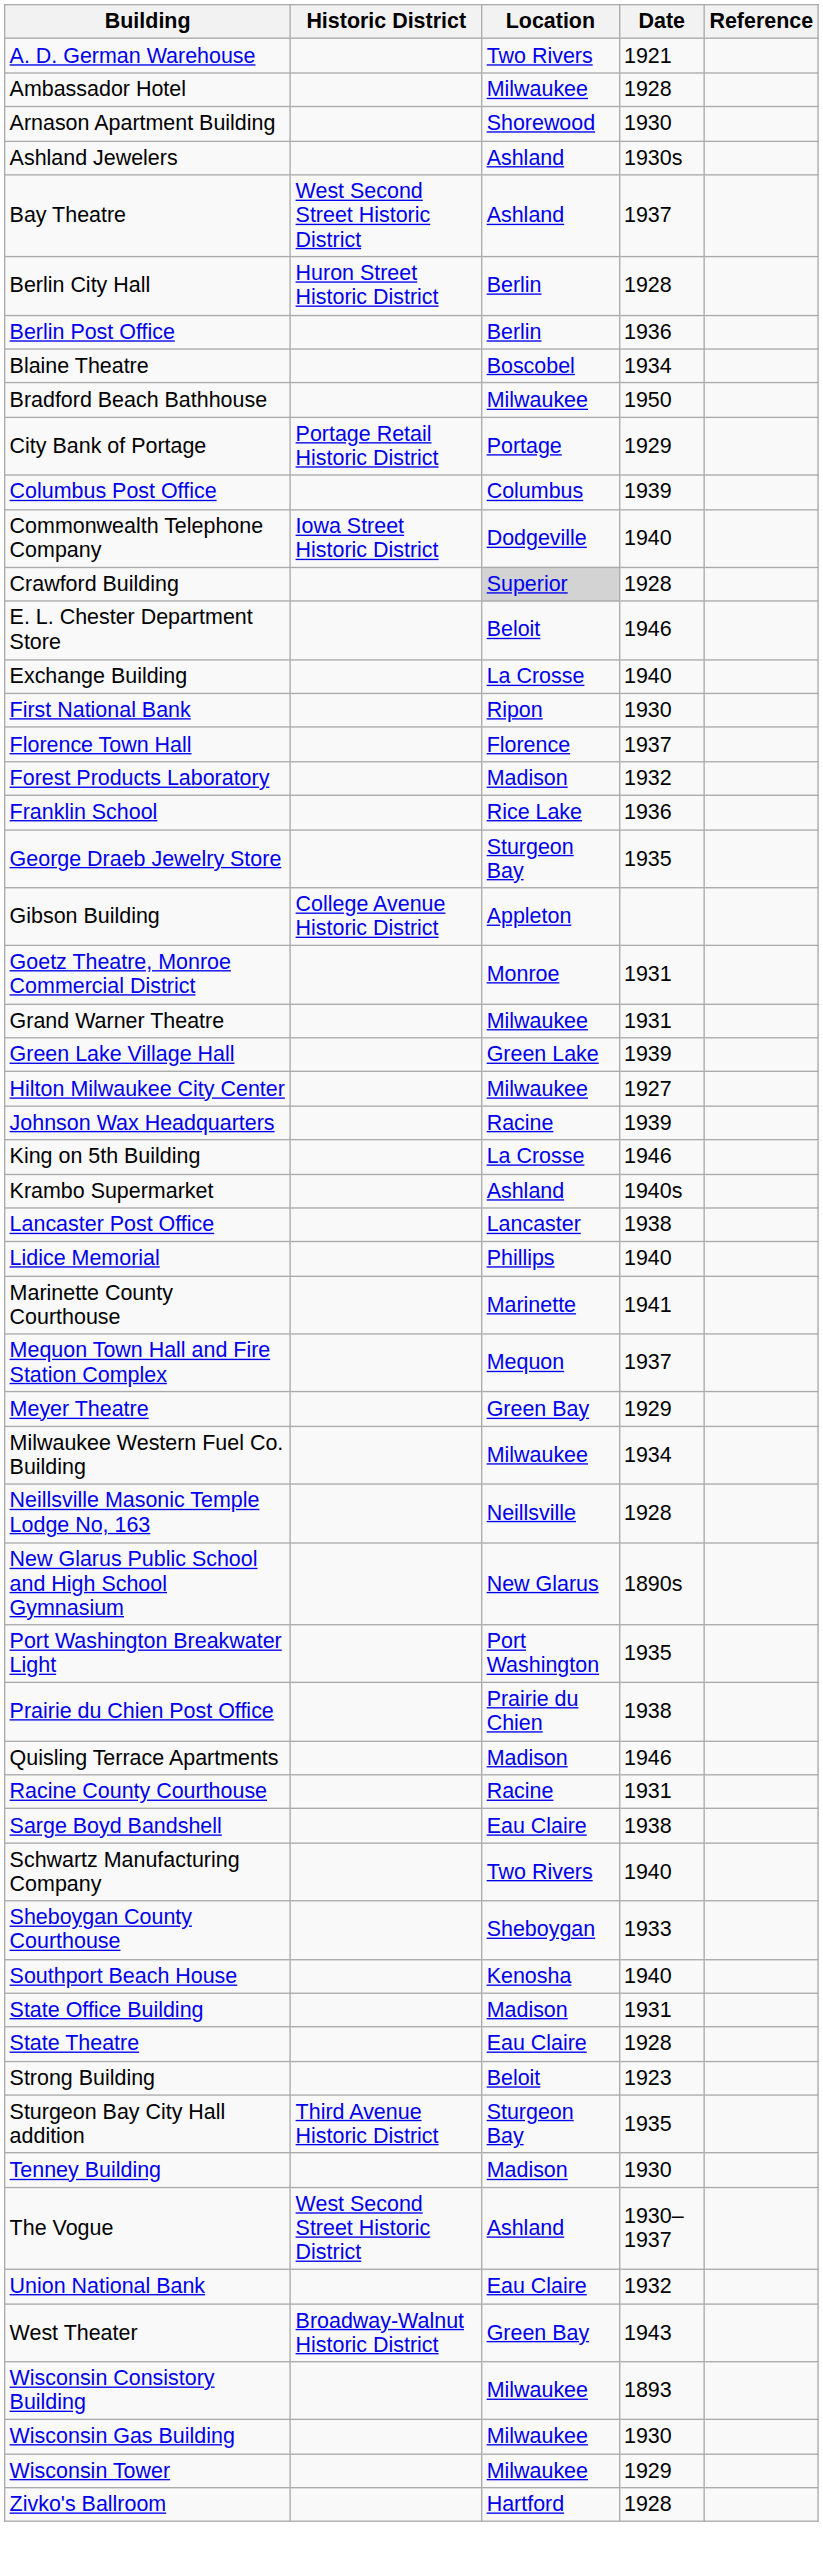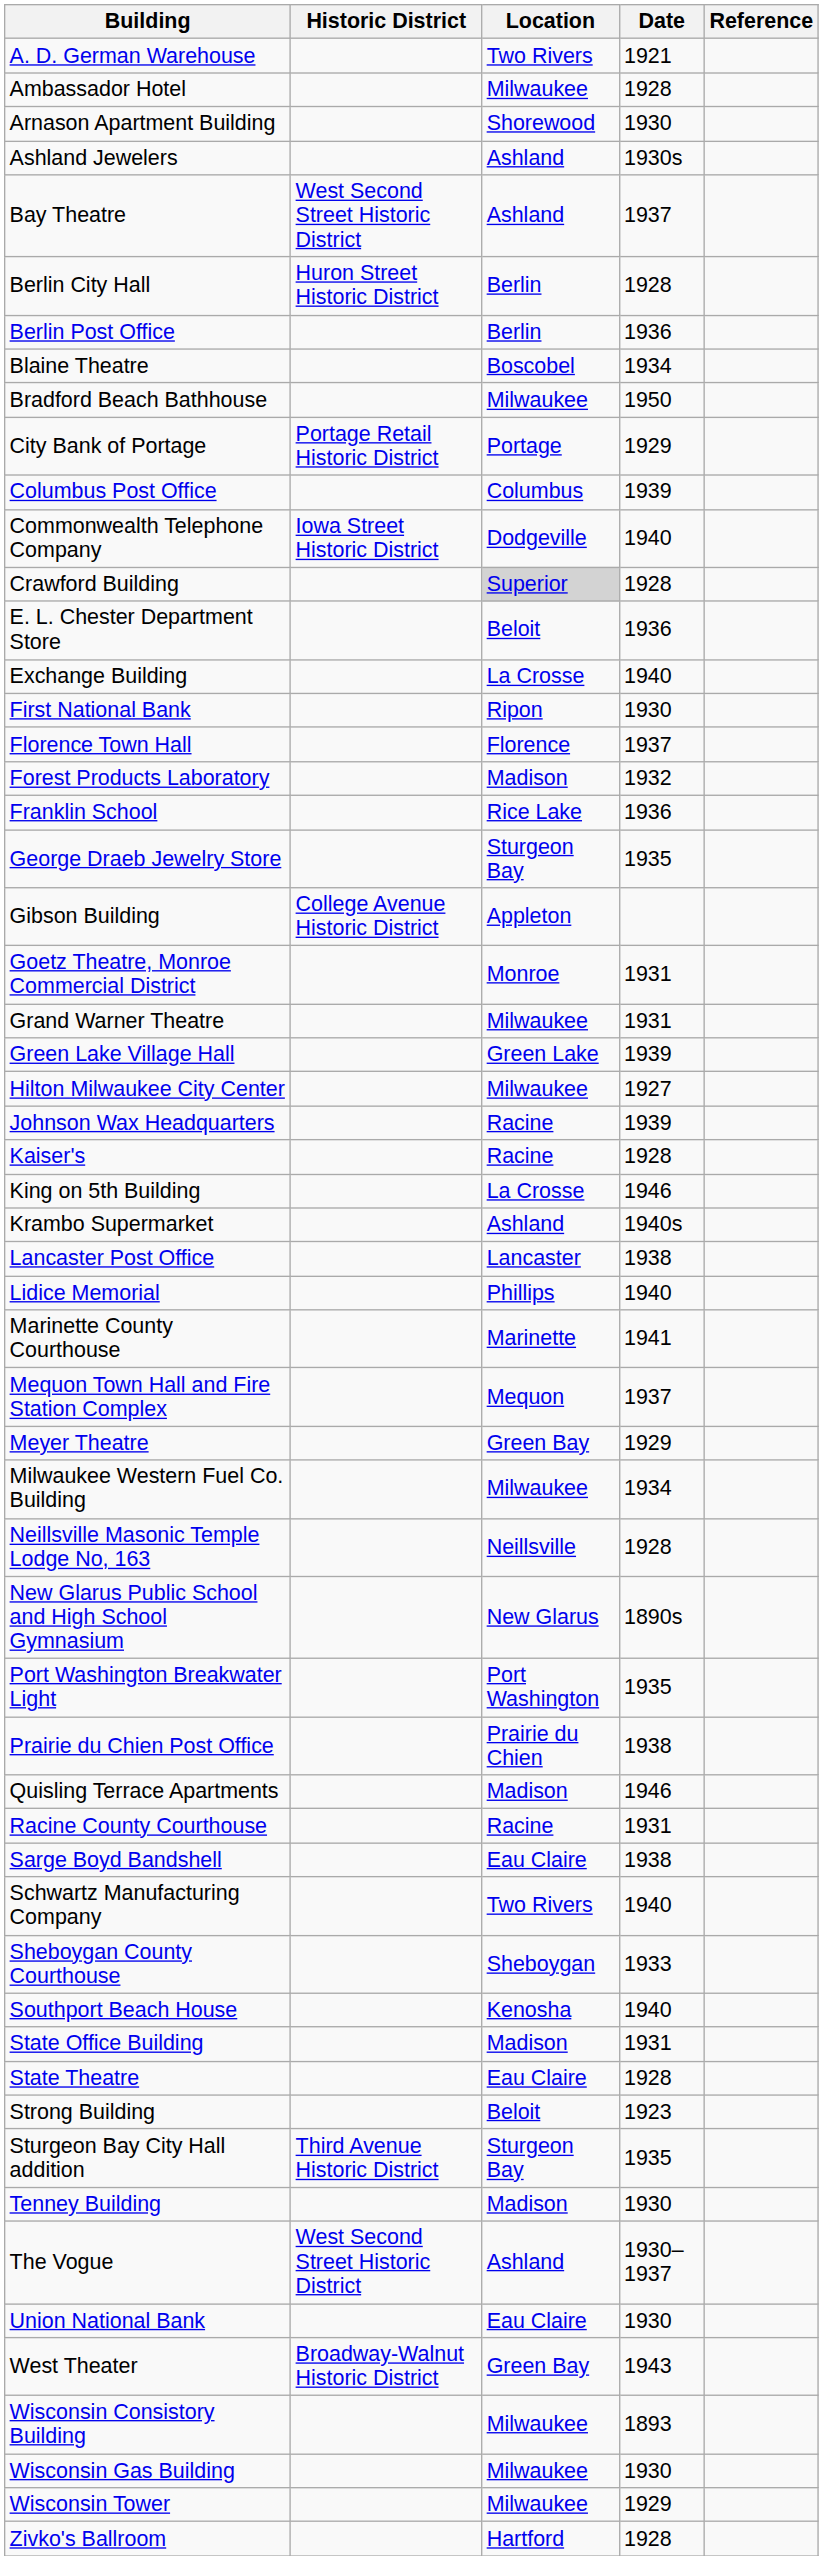 <table class="wikitable sortable">
 <tr>
 <th>Building</th>
 <th>Historic District</th>
 <th>Location</th>
 <th>Date</th>
 <th>Reference</th>
 </tr>
 <tr>
 <td><a href='#'>A. D. German Warehouse</a></td>
 <td></td>
 <td><a href='#'>Two Rivers</a></td>
 <td>1921</td>
 <td></td>
 </tr>
 <tr>
 <td>Ambassador Hotel</td>
 <td></td>
 <td><a href='#'>Milwaukee</a></td>
 <td>1928</td>
 <td></td>
 </tr>
 <tr>
 <td>Arnason Apartment Building</td>
 <td></td>
 <td><a href='#'>Shorewood</a></td>
 <td>1930</td>
 <td></td>
 </tr>
 <tr>
 <td>Ashland Jewelers</td>
 <td></td>
 <td><a href='#'>Ashland</a></td>
 <td>1930s</td>
 <td></td>
 </tr>
 <tr>
 <td>Bay Theatre</td>
 <td><a href='#'>West Second Street Historic District</a></td>
 <td><a href='#'>Ashland</a></td>
 <td>1937</td>
 <td></td>
 </tr>
 <tr>
 <td>Berlin City Hall</td>
 <td><a href='#'>Huron Street Historic District</a></td>
 <td><a href='#'>Berlin</a></td>
 <td>1928</td>
 <td></td>
 </tr>
 <tr>
 <td><a href='#'>Berlin Post Office</a></td>
 <td></td>
 <td><a href='#'>Berlin</a></td>
 <td>1936</td>
 <td></td>
 </tr>
 <tr>
 <td>Blaine Theatre</td>
 <td></td>
 <td><a href='#'>Boscobel</a></td>
 <td>1934</td>
 <td></td>
 </tr>
 <tr>
 <td>Bradford Beach Bathhouse</td>
 <td></td>
 <td><a href='#'>Milwaukee</a></td>
 <td>1950</td>
 <td></td>
 </tr>
 <tr>
 <td>City Bank of Portage</td>
 <td><a href='#'>Portage Retail Historic District</a></td>
 <td><a href='#'>Portage</a></td>
 <td>1929</td>
 <td></td>
 </tr>
 <tr>
 <td><a href='#'>Columbus Post Office</a></td>
 <td></td>
 <td><a href='#'>Columbus</a></td>
 <td>1939</td>
 <td></td>
 </tr>
 <tr>
 <td>Commonwealth Telephone Company</td>
 <td><a href='#'>Iowa Street Historic District</a></td>
 <td><a href='#'>Dodgeville</a></td>
 <td>1940</td>
 <td></td>
 </tr>
 <tr>
 <td>Crawford Building</td>
 <td></td>
 <td style="background: lightgrey;"><a href='#'>Superior</a></td>
 <td>1928</td>
 <td></td>
 </tr>
 <tr>
 <td>E. L. Chester Department Store</td>
 <td></td>
 <td><a href='#'>Beloit</a></td>
-<td>1946</td>
+<td>1936</td>
 <td></td>
 </tr>
 <tr>
 <td>Exchange Building</td>
 <td></td>
 <td><a href='#'>La Crosse</a></td>
 <td>1940</td>
 <td></td>
 </tr>
 <tr>
 <td><a href='#'>First National Bank</a></td>
 <td></td>
 <td><a href='#'>Ripon</a></td>
 <td>1930</td>
 <td></td>
 </tr>
 <tr>
 <td><a href='#'>Florence Town Hall</a></td>
 <td></td>
 <td><a href='#'>Florence</a></td>
 <td>1937</td>
 <td></td>
 </tr>
 <tr>
 <td><a href='#'>Forest Products Laboratory</a></td>
 <td></td>
 <td><a href='#'>Madison</a></td>
 <td>1932</td>
 <td></td>
 </tr>
 <tr>
 <td><a href='#'>Franklin School</a></td>
 <td></td>
 <td><a href='#'>Rice Lake</a></td>
 <td>1936</td>
 <td></td>
 </tr>
 <tr>
 <td><a href='#'>George Draeb Jewelry Store</a></td>
 <td></td>
 <td><a href='#'>Sturgeon Bay</a></td>
 <td>1935</td>
 <td></td>
 </tr>
 <tr>
 <td>Gibson Building</td>
 <td><a href='#'>College Avenue Historic District</a></td>
 <td><a href='#'>Appleton</a></td>
 <td></td>
 <td></td>
 </tr>
 <tr>
 <td><a href='#'>Goetz Theatre, Monroe Commercial District</a></td>
 <td></td>
 <td><a href='#'>Monroe</a></td>
 <td>1931</td>
 <td></td>
 </tr>
 <tr>
 <td>Grand Warner Theatre</td>
 <td></td>
 <td><a href='#'>Milwaukee</a></td>
 <td>1931</td>
 <td></td>
 </tr>
 <tr>
 <td><a href='#'>Green Lake Village Hall</a></td>
 <td></td>
 <td><a href='#'>Green Lake</a></td>
 <td>1939</td>
 <td></td>
 </tr>
 <tr>
 <td><a href='#'>Hilton Milwaukee City Center</a></td>
 <td></td>
 <td><a href='#'>Milwaukee</a></td>
 <td>1927</td>
 <td></td>
 </tr>
 <tr>
 <td><a href='#'>Johnson Wax Headquarters</a></td>
 <td></td>
 <td><a href='#'>Racine</a></td>
 <td>1939</td>
+<td></td>
+</tr>
+<tr>
+<td><a href='#'>Kaiser's</a></td>
+<td></td>
+<td><a href='#'>Racine</a></td>
+<td>1928</td>
 <td></td>
 </tr>
 <tr>
 <td>King on 5th Building</td>
 <td></td>
 <td><a href='#'>La Crosse</a></td>
 <td>1946</td>
 <td></td>
 </tr>
 <tr>
 <td>Krambo Supermarket</td>
 <td></td>
 <td><a href='#'>Ashland</a></td>
 <td>1940s</td>
 <td></td>
 </tr>
 <tr>
 <td><a href='#'>Lancaster Post Office</a></td>
 <td></td>
 <td><a href='#'>Lancaster</a></td>
 <td>1938</td>
 <td></td>
 </tr>
 <tr>
 <td><a href='#'>Lidice Memorial</a></td>
 <td></td>
 <td><a href='#'>Phillips</a></td>
 <td>1940</td>
 <td></td>
 </tr>
 <tr>
 <td>Marinette County Courthouse</td>
 <td></td>
 <td><a href='#'>Marinette</a></td>
 <td>1941</td>
 <td></td>
 </tr>
 <tr>
 <td><a href='#'>Mequon Town Hall and Fire Station Complex</a></td>
 <td></td>
 <td><a href='#'>Mequon</a></td>
 <td>1937</td>
 <td></td>
 </tr>
 <tr>
 <td><a href='#'>Meyer Theatre</a></td>
 <td></td>
 <td><a href='#'>Green Bay</a></td>
 <td>1929</td>
 <td></td>
 </tr>
 <tr>
 <td>Milwaukee Western Fuel Co. Building</td>
 <td></td>
 <td><a href='#'>Milwaukee</a></td>
 <td>1934</td>
 <td></td>
 </tr>
 <tr>
 <td><a href='#'>Neillsville Masonic Temple Lodge No, 163</a></td>
 <td></td>
 <td><a href='#'>Neillsville</a></td>
 <td>1928</td>
 <td></td>
 </tr>
 <tr>
 <td><a href='#'>New Glarus Public School and High School Gymnasium</a></td>
 <td></td>
 <td><a href='#'>New Glarus</a></td>
 <td>1890s</td>
 <td></td>
 </tr>
 <tr>
 <td><a href='#'>Port Washington Breakwater Light</a></td>
 <td></td>
 <td><a href='#'>Port Washington</a></td>
 <td>1935</td>
 <td></td>
 </tr>
 <tr>
 <td><a href='#'>Prairie du Chien Post Office</a></td>
 <td></td>
 <td><a href='#'>Prairie du Chien</a></td>
 <td>1938</td>
 <td></td>
 </tr>
 <tr>
 <td>Quisling Terrace Apartments</td>
 <td></td>
 <td><a href='#'>Madison</a></td>
 <td>1946</td>
 <td></td>
 </tr>
 <tr>
 <td><a href='#'>Racine County Courthouse</a></td>
 <td></td>
 <td><a href='#'>Racine</a></td>
 <td>1931</td>
 <td></td>
 </tr>
 <tr>
 <td><a href='#'>Sarge Boyd Bandshell</a></td>
 <td></td>
 <td><a href='#'>Eau Claire</a></td>
 <td>1938</td>
 <td></td>
 </tr>
 <tr>
 <td>Schwartz Manufacturing Company</td>
 <td></td>
 <td><a href='#'>Two Rivers</a></td>
 <td>1940</td>
 <td></td>
 </tr>
 <tr>
 <td><a href='#'>Sheboygan County Courthouse</a></td>
 <td></td>
 <td><a href='#'>Sheboygan</a></td>
 <td>1933</td>
 <td></td>
 </tr>
 <tr>
 <td><a href='#'>Southport Beach House</a></td>
 <td></td>
 <td><a href='#'>Kenosha</a></td>
 <td>1940</td>
 <td></td>
 </tr>
 <tr>
 <td><a href='#'>State Office Building</a></td>
 <td></td>
 <td><a href='#'>Madison</a></td>
 <td>1931</td>
 <td></td>
 </tr>
 <tr>
 <td><a href='#'>State Theatre</a></td>
 <td></td>
 <td><a href='#'>Eau Claire</a></td>
 <td>1928</td>
 <td></td>
 </tr>
 <tr>
 <td>Strong Building</td>
 <td></td>
 <td><a href='#'>Beloit</a></td>
 <td>1923</td>
 <td></td>
 </tr>
 <tr>
 <td>Sturgeon Bay City Hall addition</td>
 <td><a href='#'>Third Avenue Historic District</a></td>
 <td><a href='#'>Sturgeon Bay</a></td>
 <td>1935</td>
 <td></td>
 </tr>
 <tr>
 <td><a href='#'>Tenney Building</a></td>
 <td></td>
 <td><a href='#'>Madison</a></td>
 <td>1930</td>
 <td></td>
 </tr>
 <tr>
 <td>The Vogue</td>
 <td><a href='#'>West Second Street Historic District</a></td>
 <td><a href='#'>Ashland</a></td>
 <td>1930–1937</td>
 <td></td>
 </tr>
 <tr>
 <td><a href='#'>Union National Bank</a></td>
 <td></td>
 <td><a href='#'>Eau Claire</a></td>
-<td>1932</td>
+<td>1930</td>
 <td></td>
 </tr>
 <tr>
 <td>West Theater</td>
 <td><a href='#'>Broadway-Walnut Historic District</a></td>
 <td><a href='#'>Green Bay</a></td>
 <td>1943</td>
 <td></td>
 </tr>
 <tr>
 <td><a href='#'>Wisconsin Consistory Building</a></td>
 <td></td>
 <td><a href='#'>Milwaukee</a></td>
 <td>1893</td>
 <td></td>
 </tr>
 <tr>
 <td><a href='#'>Wisconsin Gas Building</a></td>
 <td></td>
 <td><a href='#'>Milwaukee</a></td>
 <td>1930</td>
 <td></td>
 </tr>
 <tr>
 <td><a href='#'>Wisconsin Tower</a></td>
 <td></td>
 <td><a href='#'>Milwaukee</a></td>
 <td>1929</td>
 <td></td>
 </tr>
 <tr>
 <td><a href='#'>Zivko's Ballroom</a></td>
 <td></td>
 <td><a href='#'>Hartford</a></td>
 <td>1928</td>
 <td></td>
 </tr>
 </table>
